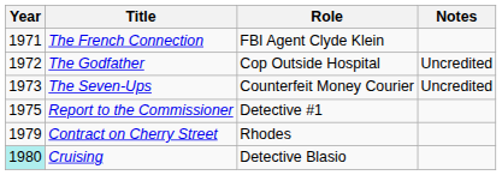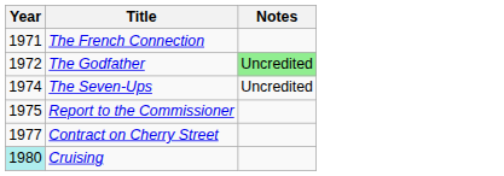 <table class="wikitable">
 <tr>
 <th>Year</th>
 <th>Title</th>
-<th>Role</th>
 <th>Notes</th>
 </tr>
 <tr>
 <td>1971</td>
 <td><em><a href='#'>The French Connection</a></em></td>
-<td>FBI Agent Clyde Klein</td>
 <td></td>
 </tr>
 <tr>
 <td>1972</td>
 <td><em><a href='#'>The Godfather</a></em></td>
-<td>Cop Outside Hospital</td>
-<td>Uncredited</td>
+<td style="background: lightgreen;">Uncredited</td>
 </tr>
 <tr>
-<td>1973</td>
+<td>1974</td>
 <td><em><a href='#'>The Seven-Ups</a></em></td>
-<td>Counterfeit Money Courier</td>
 <td>Uncredited</td>
 </tr>
 <tr>
 <td>1975</td>
 <td><em><a href='#'>Report to the Commissioner</a></em></td>
-<td>Detective #1</td>
 <td></td>
 </tr>
 <tr>
-<td>1979</td>
+<td>1977</td>
 <td><em><a href='#'>Contract on Cherry Street</a></em></td>
-<td>Rhodes</td>
 <td></td>
 </tr>
 <tr>
 <td style="background: paleturquoise;">1980</td>
 <td><em><a href='#'>Cruising</a></em></td>
-<td>Detective Blasio</td>
 <td></td>
 </tr>
 </table>
